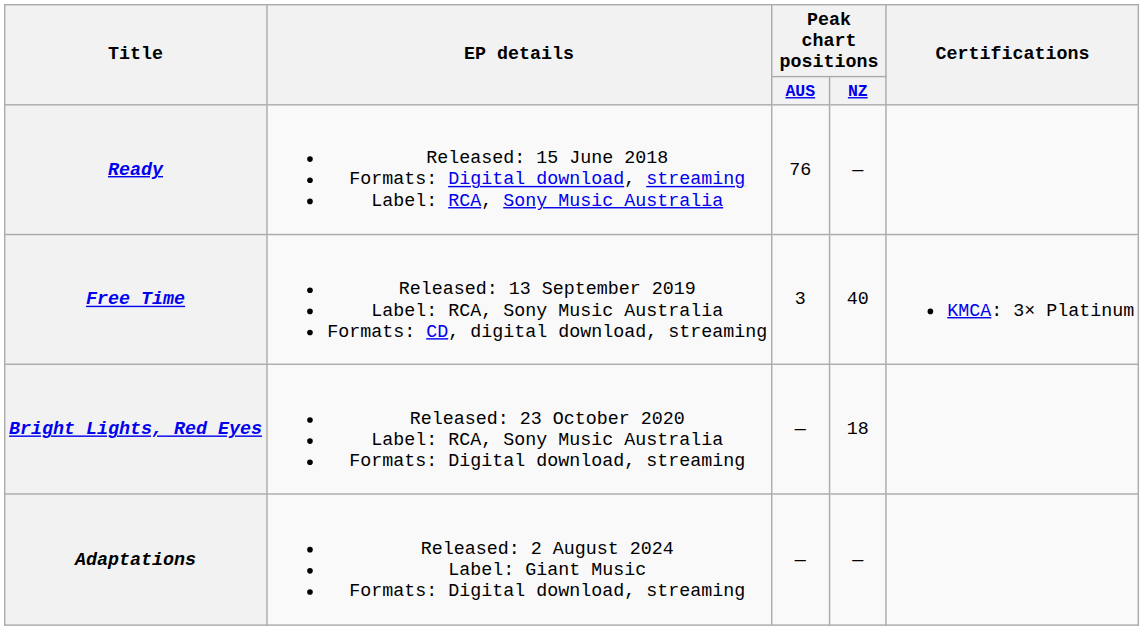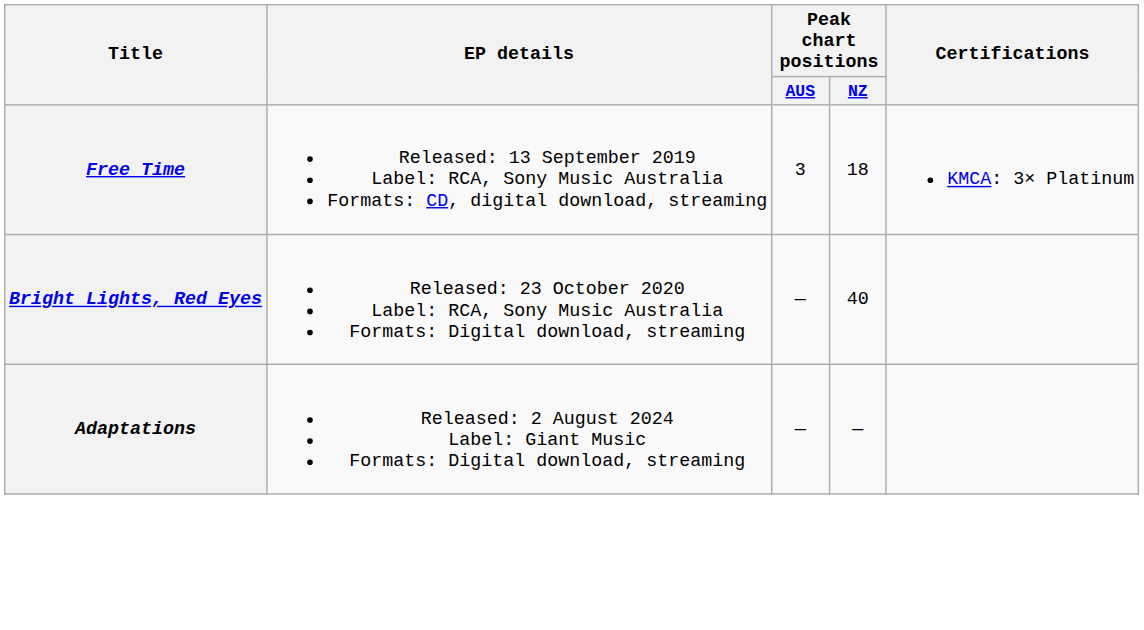 <table class="wikitable plainrowheaders" style="text-align:center;">
 <tr>
 <th scope="col" rowspan="2">Title</th>
 <th scope="col" rowspan="2">EP details</th>
 <th scope="col" colspan="2">Peak chart positions</th>
 <th scope="col" rowspan="2">Certifications</th>
 </tr>
 <tr>
 <th scope="col" style="width:3em;font-size:90%;"><a href='#'>AUS</a><br></th>
 <th scope="col" style="width:3em;font-size:90%;"><a href='#'>NZ</a><br></th>
 </tr>
 <tr>
-<th scope="row"><em><a href='#'>Ready</a></em></th>
-<td><br><ul><li>Released: 15 June 2018</li><li>Formats: <a href='#'>Digital download</a>, <a href='#'>streaming</a></li><li>Label: <a href='#'>RCA</a>, <a href='#'>Sony Music Australia</a></li></ul></td>
-<td>76</td>
-<td>—</td>
-<td></td>
-</tr>
-<tr>
 <th scope="row"><em><a href='#'>Free Time</a></em></th>
 <td><br><ul><li>Released: 13 September 2019</li><li>Label: RCA, Sony Music Australia</li><li>Formats: <a href='#'>CD</a>, digital download, streaming</li></ul></td>
 <td>3</td>
-<td>40</td>
+<td>18</td>
 <td><br><ul><li><a href='#'>KMCA</a>: 3× Platinum</li></ul></td>
 </tr>
 <tr>
 <th scope="row"><em><a href='#'>Bright Lights, Red Eyes</a></em></th>
 <td><br><ul><li>Released: 23 October 2020</li><li>Label: RCA, Sony Music Australia</li><li>Formats: Digital download, streaming</li></ul></td>
 <td>—</td>
-<td>18</td>
+<td>40</td>
 <td></td>
 </tr>
 <tr>
 <th scope="row"><em>Adaptations</em></th>
 <td><br><ul><li>Released: 2 August 2024</li><li>Label: Giant Music</li><li>Formats: Digital download, streaming</li></ul></td>
 <td>—</td>
 <td>—</td>
 <td></td>
 </tr>
 </table>
